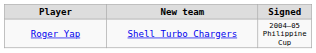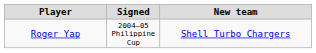 <table class="wikitable" style="text-align: center">
 <tr align="center" bgcolor="#dddddd">
 <td style="width:140px"><strong>Player</strong></td>
+<td style="width:70px"><strong>Signed</strong></td>
 <td style="width:210px"><strong>New team</strong></td>
-<td style="width:70px"><strong>Signed</strong></td>
 </tr>
 <tr style="height:40px">
 <td><a href='#'>Roger Yap</a></td>
+<td style="font-size: 80%">2004–05 Philippine Cup</td>
 <td><a href='#'>Shell Turbo Chargers</a></td>
-<td style="font-size: 80%">2004–05 Philippine Cup</td>
 </tr>
 </table>
